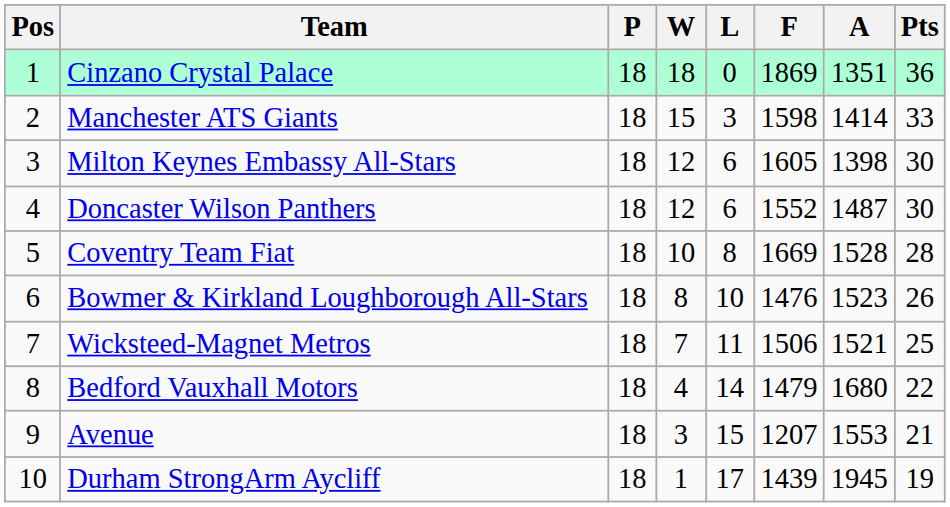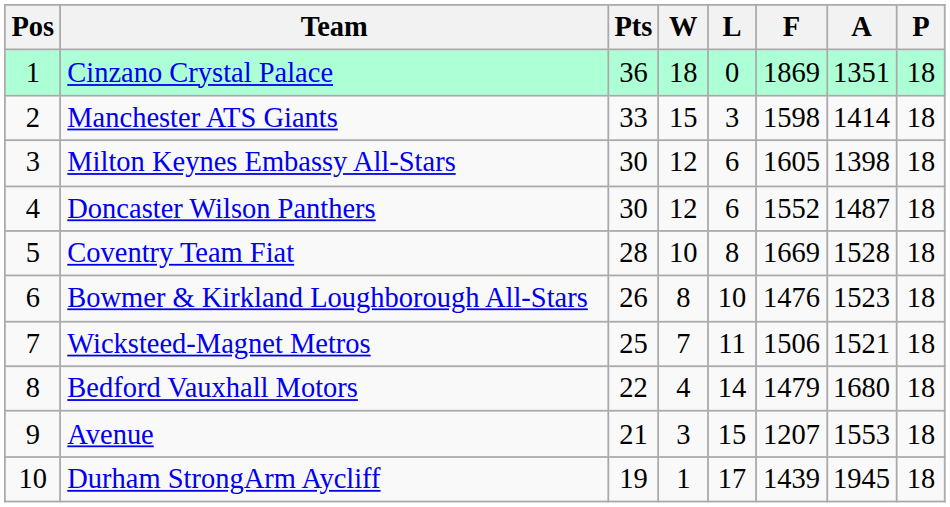 <table class="wikitable" style="font-size: 100%">
 <tr>
 <th width=20>Pos</th>
 <th width=300>Team</th>
-<th width=20>P</th>
+<th width=20>Pts</th>
 <th width=20>W</th>
 <th width=20>L</th>
 <th width=25>F</th>
 <th width=25>A</th>
-<th width=20>Pts</th>
+<th width=20>P</th>
 </tr>
 <tr align=center style="background: #ADFFD6;">
 <td>1</td>
 <td align="left"><a href='#'>Cinzano Crystal Palace</a></td>
-<td>18</td>
+<td>36</td>
 <td>18</td>
 <td>0</td>
 <td>1869</td>
 <td>1351</td>
-<td>36</td>
+<td>18</td>
 </tr>
 <tr align=center>
 <td>2</td>
 <td align="left"><a href='#'>Manchester ATS Giants</a></td>
-<td>18</td>
+<td>33</td>
 <td>15</td>
 <td>3</td>
 <td>1598</td>
 <td>1414</td>
-<td>33</td>
+<td>18</td>
 </tr>
 <tr align=center>
 <td>3</td>
 <td align="left"><a href='#'>Milton Keynes Embassy All-Stars</a></td>
-<td>18</td>
+<td>30</td>
 <td>12</td>
 <td>6</td>
 <td>1605</td>
 <td>1398</td>
-<td>30</td>
+<td>18</td>
 </tr>
 <tr align=center>
 <td>4</td>
 <td align="left"><a href='#'>Doncaster Wilson Panthers</a></td>
-<td>18</td>
+<td>30</td>
 <td>12</td>
 <td>6</td>
 <td>1552</td>
 <td>1487</td>
-<td>30</td>
+<td>18</td>
 </tr>
 <tr align=center>
 <td>5</td>
 <td align="left"><a href='#'>Coventry Team Fiat</a></td>
-<td>18</td>
+<td>28</td>
 <td>10</td>
 <td>8</td>
 <td>1669</td>
 <td>1528</td>
-<td>28</td>
+<td>18</td>
 </tr>
 <tr align=center>
 <td>6</td>
 <td align="left"><a href='#'>Bowmer & Kirkland Loughborough All-Stars</a></td>
-<td>18</td>
+<td>26</td>
 <td>8</td>
 <td>10</td>
 <td>1476</td>
 <td>1523</td>
-<td>26</td>
+<td>18</td>
 </tr>
 <tr align=center>
 <td>7</td>
 <td align="left"><a href='#'>Wicksteed-Magnet Metros</a></td>
-<td>18</td>
+<td>25</td>
 <td>7</td>
 <td>11</td>
 <td>1506</td>
 <td>1521</td>
-<td>25</td>
+<td>18</td>
 </tr>
 <tr align=center>
 <td>8</td>
 <td align="left"><a href='#'>Bedford Vauxhall Motors</a></td>
-<td>18</td>
+<td>22</td>
 <td>4</td>
 <td>14</td>
 <td>1479</td>
 <td>1680</td>
-<td>22</td>
+<td>18</td>
 </tr>
 <tr align=center>
 <td>9</td>
 <td align="left"><a href='#'>Avenue</a></td>
-<td>18</td>
+<td>21</td>
 <td>3</td>
 <td>15</td>
 <td>1207</td>
 <td>1553</td>
-<td>21</td>
+<td>18</td>
 </tr>
 <tr align=center>
 <td>10</td>
 <td align="left"><a href='#'>Durham StrongArm Aycliff</a></td>
-<td>18</td>
+<td>19</td>
 <td>1</td>
 <td>17</td>
 <td>1439</td>
 <td>1945</td>
-<td>19</td>
+<td>18</td>
 </tr>
 </table>
